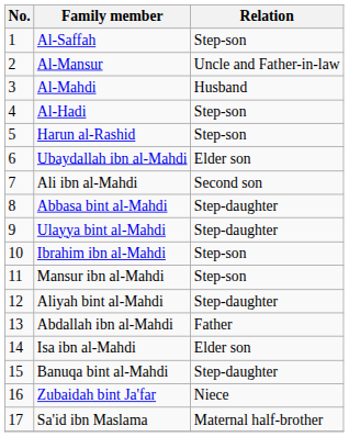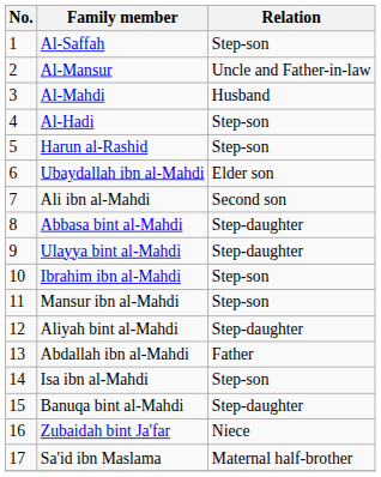 <table class="wikitable" border="2">
 <tr>
 <th>No.</th>
 <th>Family member</th>
 <th>Relation</th>
 </tr>
 <tr>
 <td>1</td>
 <td><a href='#'>Al-Saffah</a></td>
 <td>Step-son</td>
 </tr>
 <tr>
 <td>2</td>
 <td><a href='#'>Al-Mansur</a></td>
 <td>Uncle and Father-in-law</td>
 </tr>
 <tr>
 <td>3</td>
 <td><a href='#'>Al-Mahdi</a></td>
 <td>Husband</td>
 </tr>
 <tr>
 <td>4</td>
 <td><a href='#'>Al-Hadi</a></td>
 <td>Step-son</td>
 </tr>
 <tr>
 <td>5</td>
 <td><a href='#'>Harun al-Rashid</a></td>
 <td>Step-son</td>
 </tr>
 <tr>
 <td>6</td>
 <td><a href='#'>Ubaydallah ibn al-Mahdi</a></td>
 <td>Elder son</td>
 </tr>
 <tr>
 <td>7</td>
 <td>Ali ibn al-Mahdi</td>
 <td>Second son</td>
 </tr>
 <tr>
 <td>8</td>
 <td><a href='#'>Abbasa bint al-Mahdi</a></td>
 <td>Step-daughter</td>
 </tr>
 <tr>
 <td>9</td>
 <td><a href='#'>Ulayya bint al-Mahdi</a></td>
 <td>Step-daughter</td>
 </tr>
 <tr>
 <td>10</td>
 <td><a href='#'>Ibrahim ibn al-Mahdi</a></td>
 <td>Step-son</td>
 </tr>
 <tr>
 <td>11</td>
 <td>Mansur ibn al-Mahdi</td>
 <td>Step-son</td>
 </tr>
 <tr>
 <td>12</td>
 <td>Aliyah bint al-Mahdi</td>
 <td>Step-daughter</td>
 </tr>
 <tr>
 <td>13</td>
 <td>Abdallah ibn al-Mahdi</td>
 <td>Father</td>
 </tr>
 <tr>
 <td>14</td>
 <td>Isa ibn al-Mahdi</td>
-<td>Elder son</td>
+<td>Step-son</td>
 </tr>
 <tr>
 <td>15</td>
 <td>Banuqa bint al-Mahdi</td>
 <td>Step-daughter</td>
 </tr>
 <tr>
 <td>16</td>
 <td><a href='#'>Zubaidah bint Ja'far</a></td>
 <td>Niece</td>
 </tr>
 <tr>
 <td>17</td>
 <td>Sa'id ibn Maslama</td>
 <td>Maternal half-brother</td>
 </tr>
 <tr>
 </tr>
 </table>
